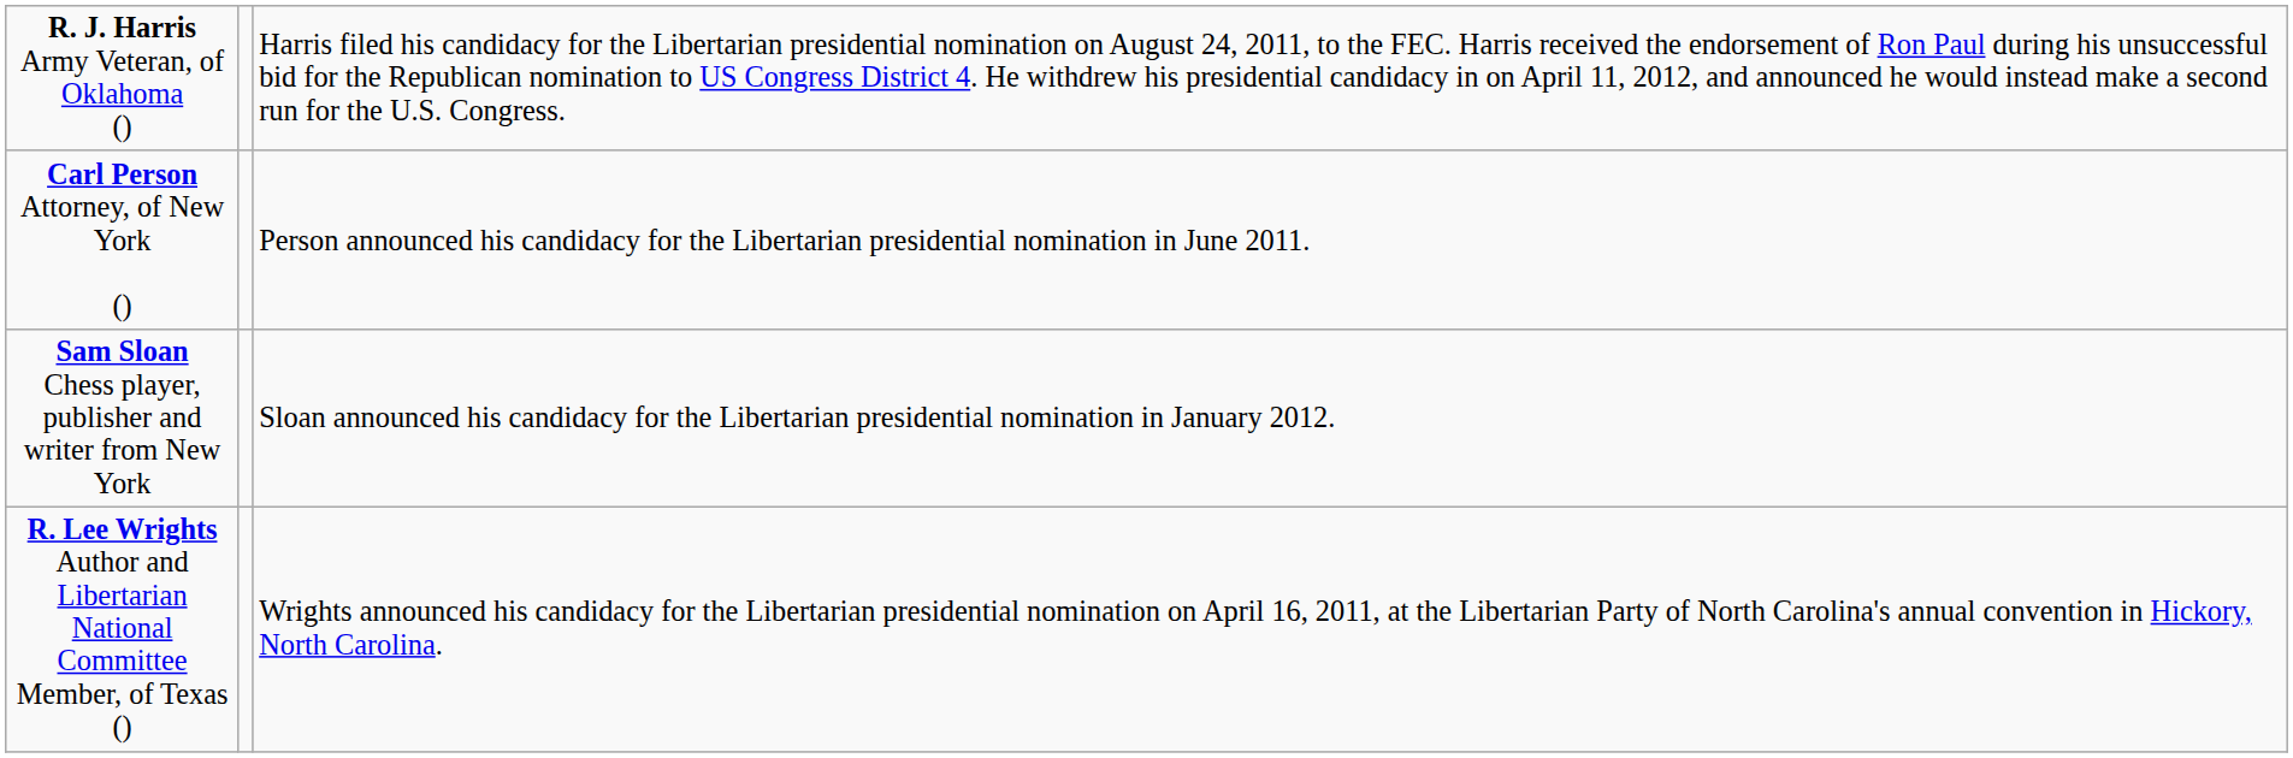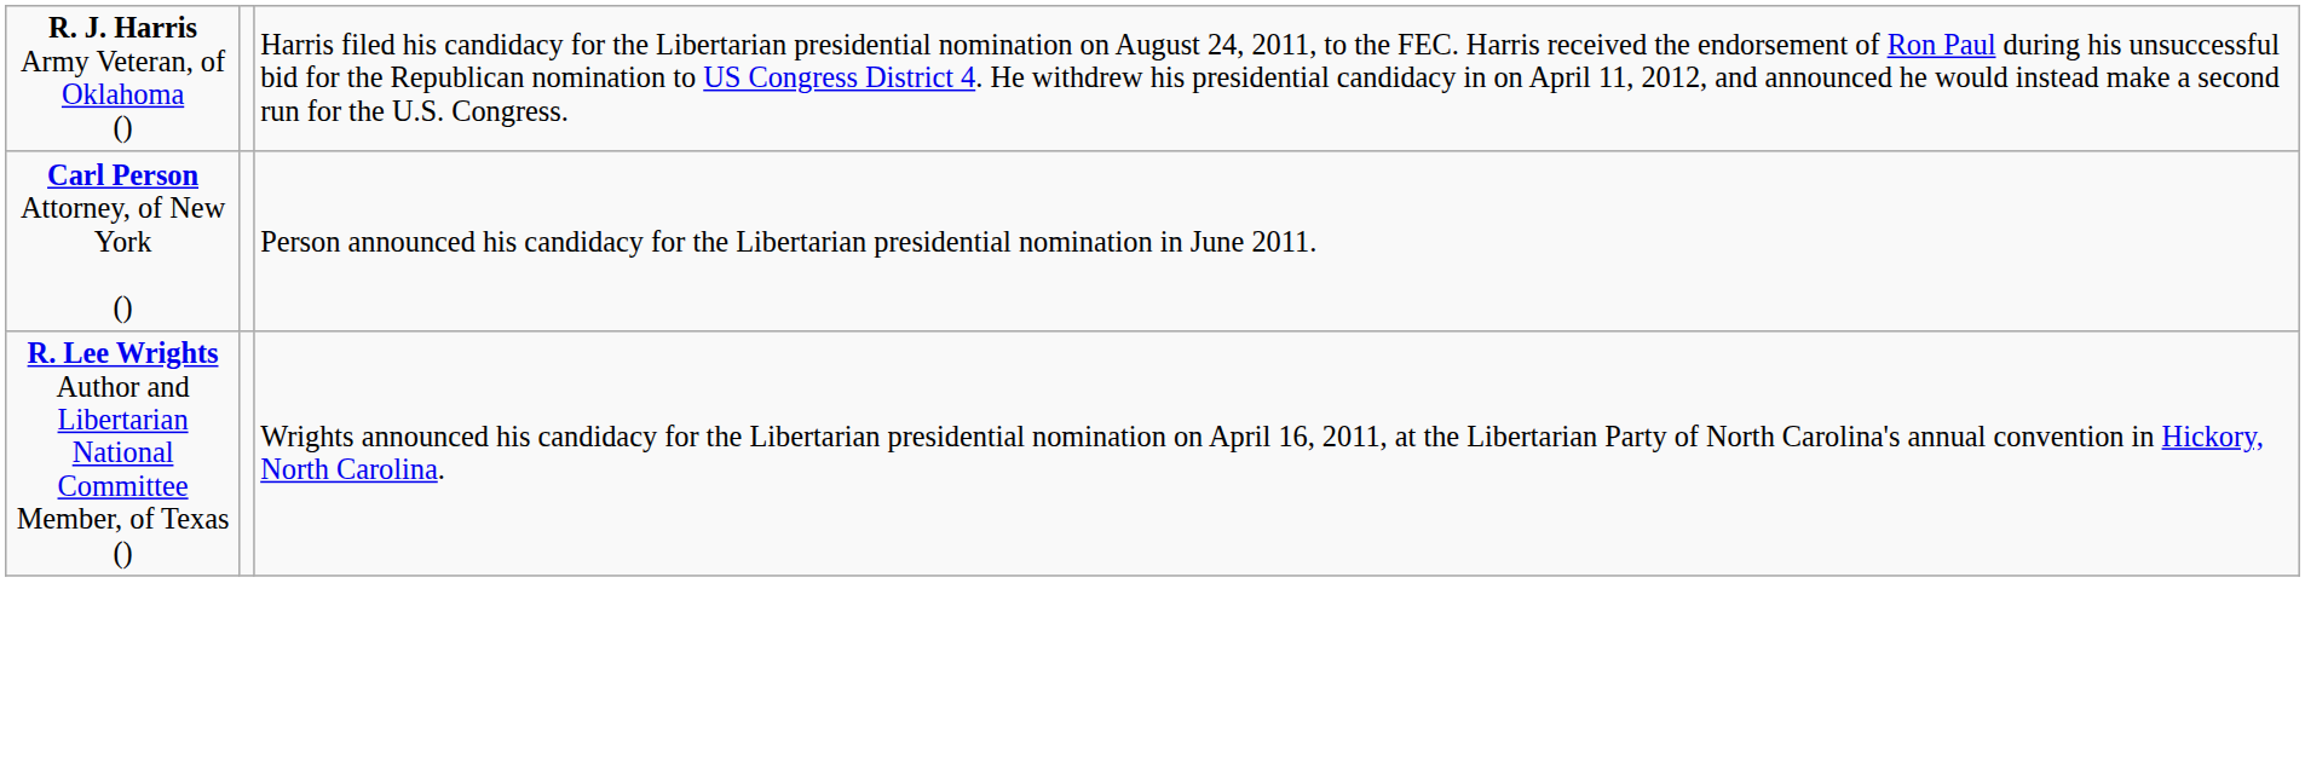 <table class=wikitable>
 <tr>
 <td style="text-align:center; width:120px;"><strong>R. J. Harris</strong><br>Army Veteran, of <a href='#'>Oklahoma</a><br>()</td>
 <td></td>
 <td> Harris filed his candidacy for the Libertarian presidential nomination on August 24, 2011, to the FEC. Harris received the endorsement of <a href='#'>Ron Paul</a> during his unsuccessful bid for the Republican nomination to <a href='#'>US Congress District 4</a>. He withdrew his presidential candidacy in on April 11, 2012, and announced he would instead make a second run for the U.S. Congress.</td>
 </tr>
 <tr>
 <td style="text-align:center; width:120px;"><strong><a href='#'>Carl Person</a></strong><br>Attorney, of New York<br><br>()</td>
 <td></td>
 <td>Person announced his candidacy for the Libertarian presidential nomination in June 2011.</td>
 </tr>
 <tr>
-<td style="text-align:center; width:120px;"><strong><a href='#'>Sam Sloan</a></strong><br>Chess player, publisher and writer from New York<br></td>
-<td></td>
-<td>Sloan announced his candidacy for the Libertarian presidential nomination in January 2012.</td>
-</tr>
-<tr>
 <td style="text-align:center; width:120px;"><strong><a href='#'>R. Lee Wrights</a></strong><br>Author and <a href='#'>Libertarian National Committee</a> Member, of Texas<br>()</td>
 <td></td>
 <td>Wrights announced his candidacy for the Libertarian presidential nomination on April 16, 2011, at the Libertarian Party of North Carolina's annual convention in <a href='#'>Hickory, North Carolina</a>.</td>
 </tr>
 </table>
